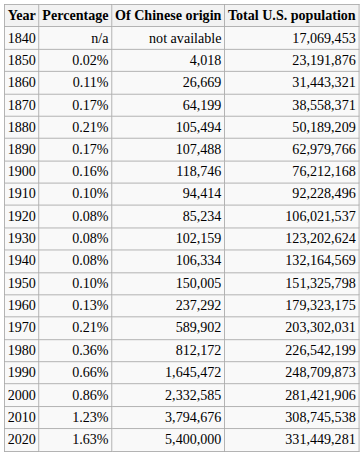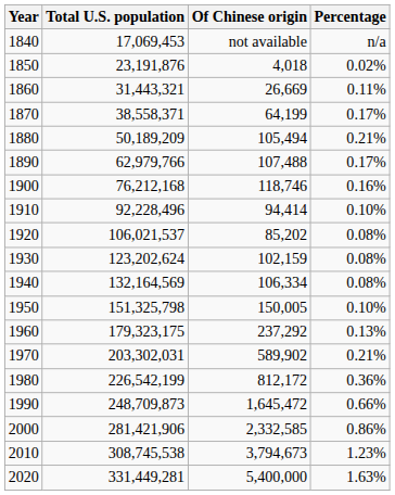 <table class="wikitable" style="border: border-collapse: collapse;">
 <tr>
 <th>Year</th>
+<th>Total U.S. population</th>
+<th>Of Chinese origin</th>
 <th>Percentage</th>
-<th>Of Chinese origin</th>
-<th>Total U.S. population</th>
 </tr>
 <tr>
 <td>1840</td>
+<td style="text-align:right;">17,069,453</td>
+<td style="text-align:right;">not available</td>
 <td style="text-align:right;">n/a</td>
-<td style="text-align:right;">not available</td>
-<td style="text-align:right;">17,069,453</td>
 </tr>
 <tr>
 <td>1850</td>
+<td style="text-align:right;">23,191,876</td>
+<td style="text-align:right;">4,018</td>
 <td style="text-align:right;">0.02%</td>
-<td style="text-align:right;">4,018</td>
-<td style="text-align:right;">23,191,876</td>
 </tr>
 <tr>
 <td>1860</td>
+<td style="text-align:right;">31,443,321</td>
+<td style="text-align:right;">26,669</td>
 <td style="text-align:right;">0.11%</td>
-<td style="text-align:right;">26,669</td>
-<td style="text-align:right;">31,443,321</td>
 </tr>
 <tr>
 <td>1870</td>
+<td style="text-align:right;">38,558,371</td>
+<td style="text-align:right;">64,199</td>
 <td style="text-align:right;">0.17%</td>
-<td style="text-align:right;">64,199</td>
-<td style="text-align:right;">38,558,371</td>
 </tr>
 <tr>
 <td>1880</td>
+<td style="text-align:right;">50,189,209</td>
+<td style="text-align:right;">105,494</td>
 <td style="text-align:right;">0.21%</td>
-<td style="text-align:right;">105,494</td>
-<td style="text-align:right;">50,189,209</td>
 </tr>
 <tr>
 <td>1890</td>
+<td style="text-align:right;">62,979,766</td>
+<td style="text-align:right;">107,488</td>
 <td style="text-align:right;">0.17%</td>
-<td style="text-align:right;">107,488</td>
-<td style="text-align:right;">62,979,766</td>
 </tr>
 <tr>
 <td>1900</td>
+<td style="text-align:right;">76,212,168</td>
+<td style="text-align:right;">118,746</td>
 <td style="text-align:right;">0.16%</td>
-<td style="text-align:right;">118,746</td>
-<td style="text-align:right;">76,212,168</td>
 </tr>
 <tr>
 <td>1910</td>
+<td style="text-align:right;">92,228,496</td>
+<td style="text-align:right;">94,414</td>
 <td style="text-align:right;">0.10%</td>
-<td style="text-align:right;">94,414</td>
-<td style="text-align:right;">92,228,496</td>
 </tr>
 <tr>
 <td>1920</td>
+<td style="text-align:right;">106,021,537</td>
+<td style="text-align:right;">85,202</td>
 <td style="text-align:right;">0.08%</td>
-<td style="text-align:right;">85,234</td>
-<td style="text-align:right;">106,021,537</td>
 </tr>
 <tr>
 <td>1930</td>
+<td style="text-align:right;">123,202,624</td>
+<td style="text-align:right;">102,159</td>
 <td style="text-align:right;">0.08%</td>
-<td style="text-align:right;">102,159</td>
-<td style="text-align:right;">123,202,624</td>
 </tr>
 <tr>
 <td>1940</td>
+<td style="text-align:right;">132,164,569</td>
+<td style="text-align:right;">106,334</td>
 <td style="text-align:right;">0.08%</td>
-<td style="text-align:right;">106,334</td>
-<td style="text-align:right;">132,164,569</td>
 </tr>
 <tr>
 <td>1950</td>
+<td style="text-align:right;">151,325,798</td>
+<td style="text-align:right;">150,005</td>
 <td style="text-align:right;">0.10%</td>
-<td style="text-align:right;">150,005</td>
-<td style="text-align:right;">151,325,798</td>
 </tr>
 <tr>
 <td>1960</td>
+<td style="text-align:right;">179,323,175</td>
+<td style="text-align:right;">237,292</td>
 <td style="text-align:right;">0.13%</td>
-<td style="text-align:right;">237,292</td>
-<td style="text-align:right;">179,323,175</td>
 </tr>
 <tr>
 <td>1970</td>
+<td style="text-align:right;">203,302,031</td>
+<td style="text-align:right;">589,902</td>
 <td style="text-align:right;">0.21%</td>
-<td style="text-align:right;">589,902</td>
-<td style="text-align:right;">203,302,031</td>
 </tr>
 <tr>
 <td>1980</td>
+<td style="text-align:right;">226,542,199</td>
+<td style="text-align:right;">812,172</td>
 <td style="text-align:right;">0.36%</td>
-<td style="text-align:right;">812,172</td>
-<td style="text-align:right;">226,542,199</td>
 </tr>
 <tr>
 <td>1990</td>
+<td style="text-align:right;">248,709,873</td>
+<td style="text-align:right;">1,645,472</td>
 <td style="text-align:right;">0.66%</td>
-<td style="text-align:right;">1,645,472</td>
-<td style="text-align:right;">248,709,873</td>
 </tr>
 <tr>
 <td>2000</td>
+<td style="text-align:right;">281,421,906</td>
+<td style="text-align:right;">2,332,585</td>
 <td style="text-align:right;">0.86%</td>
-<td style="text-align:right;">2,332,585</td>
-<td style="text-align:right;">281,421,906</td>
 </tr>
 <tr>
 <td>2010</td>
+<td style="text-align:right;">308,745,538</td>
+<td style="text-align:right;">3,794,673</td>
 <td style="text-align:right;">1.23%</td>
-<td style="text-align:right;">3,794,676</td>
-<td style="text-align:right;">308,745,538</td>
 </tr>
 <tr>
 <td>2020</td>
+<td style="text-align:right;">331,449,281</td>
+<td style="text-align:right;">5,400,000</td>
 <td style="text-align:right;">1.63%</td>
-<td style="text-align:right;">5,400,000</td>
-<td style="text-align:right;">331,449,281</td>
 </tr>
 </table>
